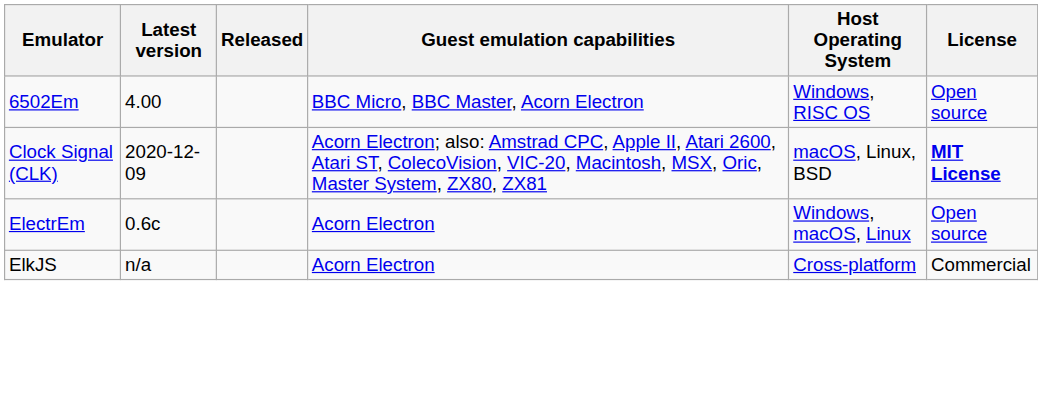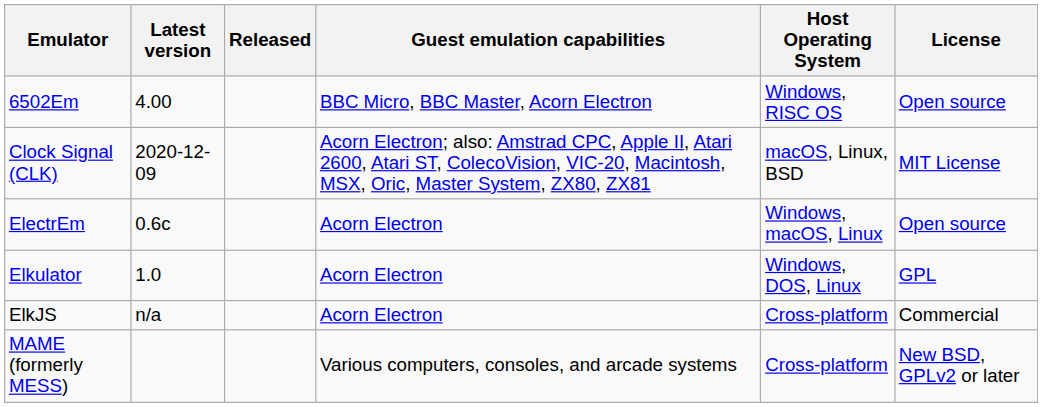 <table class="wikitable sortable" style="width:100%">
 <tr>
 <th>Emulator</th>
 <th>Latest version</th>
 <th>Released</th>
 <th>Guest emulation capabilities</th>
 <th>Host Operating System</th>
 <th>License</th>
 </tr>
 <tr>
 <td><a href='#'>6502Em</a></td>
 <td>4.00</td>
 <td></td>
 <td><a href='#'>BBC Micro</a>, <a href='#'>BBC Master</a>, <a href='#'>Acorn Electron</a></td>
 <td><a href='#'>Windows</a>, <a href='#'>RISC OS</a></td>
 <td><a href='#'>Open source</a></td>
 </tr>
 <tr>
 <td><a href='#'>Clock Signal (CLK)</a></td>
 <td>2020-12-09</td>
 <td></td>
 <td><a href='#'>Acorn Electron</a>; also: <a href='#'>Amstrad CPC</a>, <a href='#'>Apple II</a>, <a href='#'>Atari 2600</a>, <a href='#'>Atari ST</a>, <a href='#'>ColecoVision</a>, <a href='#'>VIC-20</a>, <a href='#'>Macintosh</a>, <a href='#'>MSX</a>, <a href='#'>Oric</a>, <a href='#'>Master System</a>, <a href='#'>ZX80</a>, <a href='#'>ZX81</a></td>
 <td><a href='#'>macOS</a>, Linux, BSD</td>
-<td><strong><a href='#'>MIT License</a></strong></td>
+<td><a href='#'>MIT License</a></td>
 </tr>
 <tr>
 <td><a href='#'>ElectrEm</a></td>
 <td>0.6c</td>
 <td></td>
 <td><a href='#'>Acorn Electron</a></td>
 <td><a href='#'>Windows</a>, <a href='#'>macOS</a>, <a href='#'>Linux</a></td>
 <td><a href='#'>Open source</a></td>
 </tr>
 <tr>
+<td><a href='#'>Elkulator</a></td>
+<td>1.0</td>
+<td></td>
+<td><a href='#'>Acorn Electron</a></td>
+<td><a href='#'>Windows</a>, <a href='#'>DOS</a>, <a href='#'>Linux</a></td>
+<td><a href='#'>GPL</a></td>
+</tr>
+<tr>
 <td>ElkJS</td>
 <td>n/a</td>
 <td></td>
 <td><a href='#'>Acorn Electron</a></td>
 <td><a href='#'>Cross-platform</a></td>
 <td>Commercial</td>
 </tr>
+<tr>
+<td><a href='#'>MAME</a> (formerly <a href='#'>MESS</a>)</td>
+<td></td>
+<td></td>
+<td>Various computers, consoles, and arcade systems</td>
+<td><a href='#'>Cross-platform</a></td>
+<td><a href='#'>New BSD</a>, <a href='#'>GPLv2</a> or later</td>
+</tr>
 </table>
